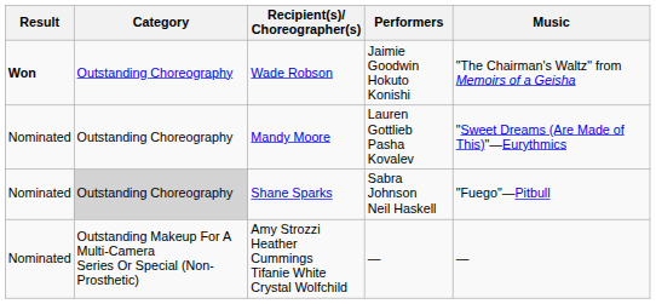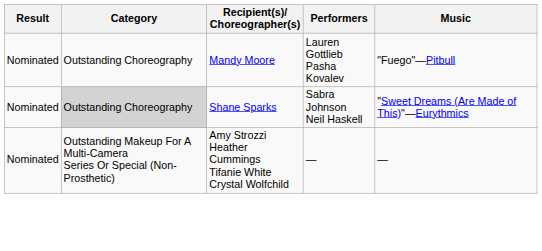 <table class="wikitable" style="width:90%;">
 <tr>
 <th>Result</th>
 <th>Category</th>
 <th>Recipient(s)/<br>Choreographer(s)</th>
 <th>Performers</th>
 <th>Music</th>
 </tr>
 <tr>
-<td><strong>Won</strong></td>
-<td><a href='#'>Outstanding Choreography</a></td>
-<td><a href='#'>Wade Robson</a></td>
-<td>Jaimie Goodwin<br>Hokuto Konishi</td>
-<td>"The Chairman's Waltz" from <em><a href='#'>Memoirs of a Geisha</a></em></td>
-</tr>
-<tr>
 <td>Nominated</td>
 <td>Outstanding Choreography</td>
 <td><a href='#'>Mandy Moore</a></td>
 <td>Lauren Gottlieb<br>Pasha Kovalev</td>
-<td>"<a href='#'>Sweet Dreams (Are Made of This)</a>"—<wbr><a href='#'>Eurythmics</a></td>
+<td>"Fuego"—<a href='#'>Pitbull</a></td>
 </tr>
 <tr>
 <td>Nominated</td>
 <td style="background: lightgrey;">Outstanding Choreography</td>
 <td><a href='#'>Shane Sparks</a></td>
 <td>Sabra Johnson<br>Neil Haskell</td>
-<td>"Fuego"—<a href='#'>Pitbull</a></td>
+<td>"<a href='#'>Sweet Dreams (Are Made of This)</a>"—<wbr><a href='#'>Eurythmics</a></td>
 </tr>
 <tr>
 <td>Nominated</td>
 <td>Outstanding Makeup For A Multi-Camera<br>Series Or Special (Non-Prosthetic)</td>
 <td>Amy Strozzi<br>Heather Cummings<br>Tifanie White<br>Crystal Wolfchild</td>
 <td>—</td>
 <td>—</td>
 </tr>
 </table>
